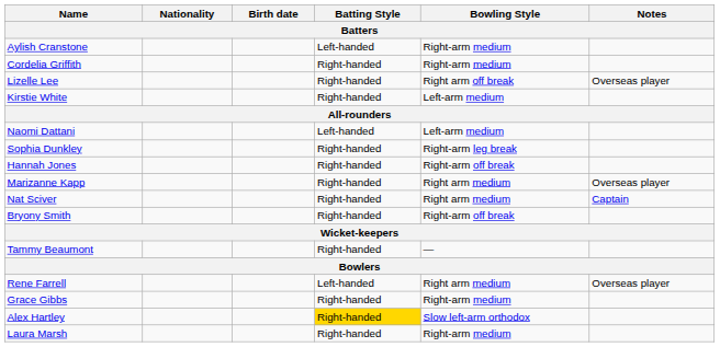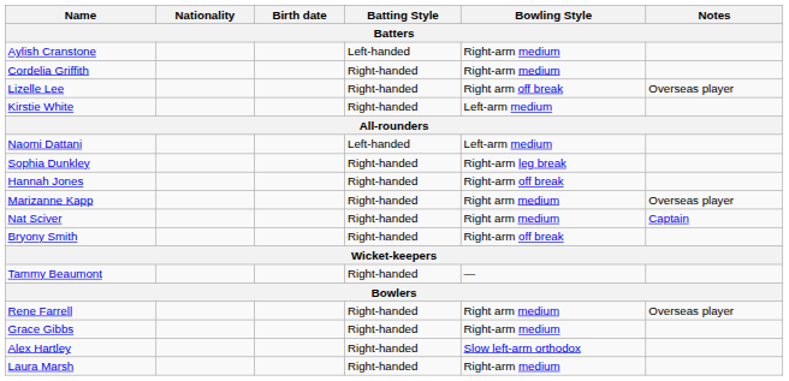 <table class="wikitable"  style="font-size:95%; width:80%;">
 <tr>
 <th>Name</th>
 <th>Nationality</th>
 <th>Birth date</th>
 <th>Batting Style</th>
 <th>Bowling Style</th>
 <th>Notes</th>
 </tr>
 <tr>
 <th colspan="7">Batters</th>
 </tr>
 <tr>
 <td><a href='#'>Aylish Cranstone</a></td>
 <td></td>
 <td></td>
 <td>Left-handed</td>
 <td>Right-arm <a href='#'>medium</a></td>
 <td></td>
 </tr>
 <tr>
 <td><a href='#'>Cordelia Griffith</a></td>
 <td></td>
 <td></td>
 <td>Right-handed</td>
 <td>Right-arm <a href='#'>medium</a></td>
 <td></td>
 </tr>
 <tr>
 <td><a href='#'>Lizelle Lee</a></td>
 <td></td>
 <td></td>
 <td>Right-handed</td>
 <td>Right arm <a href='#'>off break</a></td>
 <td>Overseas player</td>
 </tr>
 <tr>
 <td><a href='#'>Kirstie White</a></td>
 <td></td>
 <td></td>
 <td>Right-handed</td>
 <td>Left-arm <a href='#'>medium</a></td>
 <td></td>
 </tr>
 <tr>
 <th colspan="7">All-rounders</th>
 </tr>
 <tr>
 <td><a href='#'>Naomi Dattani</a></td>
 <td></td>
 <td></td>
 <td>Left-handed</td>
 <td>Left-arm <a href='#'>medium</a></td>
 <td></td>
 </tr>
 <tr>
 <td><a href='#'>Sophia Dunkley</a></td>
 <td></td>
 <td></td>
 <td>Right-handed</td>
 <td>Right-arm <a href='#'>leg break</a></td>
 <td></td>
 </tr>
 <tr>
 <td><a href='#'>Hannah Jones</a></td>
 <td></td>
 <td></td>
 <td>Right-handed</td>
 <td>Right-arm <a href='#'>off break</a></td>
 <td></td>
 </tr>
 <tr>
 <td><a href='#'>Marizanne Kapp</a></td>
 <td></td>
 <td></td>
 <td>Right-handed</td>
 <td>Right arm <a href='#'>medium</a></td>
 <td>Overseas player</td>
 </tr>
 <tr>
 <td><a href='#'>Nat Sciver</a></td>
 <td></td>
 <td></td>
 <td>Right-handed</td>
 <td>Right arm <a href='#'>medium</a></td>
 <td><a href='#'>Captain</a></td>
 </tr>
 <tr>
 <td><a href='#'>Bryony Smith</a></td>
 <td></td>
 <td></td>
 <td>Right-handed</td>
 <td>Right-arm <a href='#'>off break</a></td>
 <td></td>
 </tr>
 <tr>
 <th colspan="7">Wicket-keepers</th>
 </tr>
 <tr>
 <td><a href='#'>Tammy Beaumont</a></td>
 <td></td>
 <td></td>
 <td>Right-handed</td>
 <td>—</td>
 <td></td>
 </tr>
 <tr>
 <th colspan="7">Bowlers</th>
 </tr>
 <tr>
 <td><a href='#'>Rene Farrell</a></td>
 <td></td>
 <td></td>
-<td>Left-handed</td>
+<td>Right-handed</td>
 <td>Right arm <a href='#'>medium</a></td>
 <td>Overseas player</td>
 </tr>
 <tr>
 <td><a href='#'>Grace Gibbs</a></td>
 <td></td>
 <td></td>
 <td>Right-handed</td>
 <td>Right-arm <a href='#'>medium</a></td>
 <td></td>
 </tr>
 <tr>
 <td><a href='#'>Alex Hartley</a></td>
 <td></td>
 <td></td>
-<td style="background: gold;">Right-handed</td>
+<td>Right-handed</td>
 <td><a href='#'>Slow left-arm orthodox</a></td>
 <td></td>
 </tr>
 <tr>
 <td><a href='#'>Laura Marsh</a></td>
 <td></td>
 <td></td>
 <td>Right-handed</td>
 <td>Right-arm <a href='#'>medium</a></td>
 <td></td>
 </tr>
 </table>
